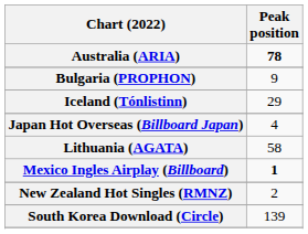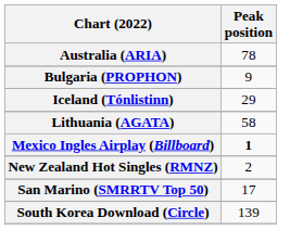 <table class="wikitable sortable plainrowheaders" style="text-align:center">
 <tr>
 <th scope="col">Chart (2022)</th>
 <th scope="col">Peak<br>position</th>
 </tr>
 <tr>
 <th scope="row">Australia (<a href='#'>ARIA</a>)</th>
-<td><strong>78</strong></td>
+<td>78</td>
 </tr>
 <tr>
 </tr>
 <tr>
 </tr>
 <tr>
 <th scope="row">Bulgaria (<a href='#'>PROPHON</a>)</th>
 <td>9</td>
 </tr>
 <tr>
 </tr>
 <tr>
 </tr>
 <tr>
 </tr>
 <tr>
 </tr>
 <tr>
 </tr>
 <tr>
 <th scope="row">Iceland (<a href='#'>Tónlistinn</a>)</th>
 <td>29</td>
 </tr>
 <tr>
 </tr>
 <tr>
-<th scope="row">Japan Hot Overseas (<em><a href='#'>Billboard Japan</a></em>)</th>
-<td>4</td>
-</tr>
-<tr>
 <th scope="row">Lithuania (<a href='#'>AGATA</a>)</th>
 <td>58</td>
 </tr>
 <tr>
 <th scope="row"><a href='#'>Mexico Ingles Airplay</a> (<em><a href='#'>Billboard</a></em>)</th>
 <td><strong>1</strong></td>
 </tr>
 <tr>
 </tr>
 <tr>
 </tr>
 <tr>
 <th scope="row">New Zealand Hot Singles (<a href='#'>RMNZ</a>)</th>
 <td>2</td>
 </tr>
 <tr>
 </tr>
 <tr>
+<th scope="row">San Marino (<a href='#'>SMRRTV Top 50</a>)</th>
+<td>17</td>
+</tr>
+<tr>
 </tr>
 <tr>
 <th scope="row">South Korea Download (<a href='#'>Circle</a>)</th>
 <td>139</td>
 </tr>
 <tr>
 </tr>
 <tr>
 </tr>
 <tr>
 </tr>
 <tr>
 </tr>
 <tr>
 </tr>
 </table>
